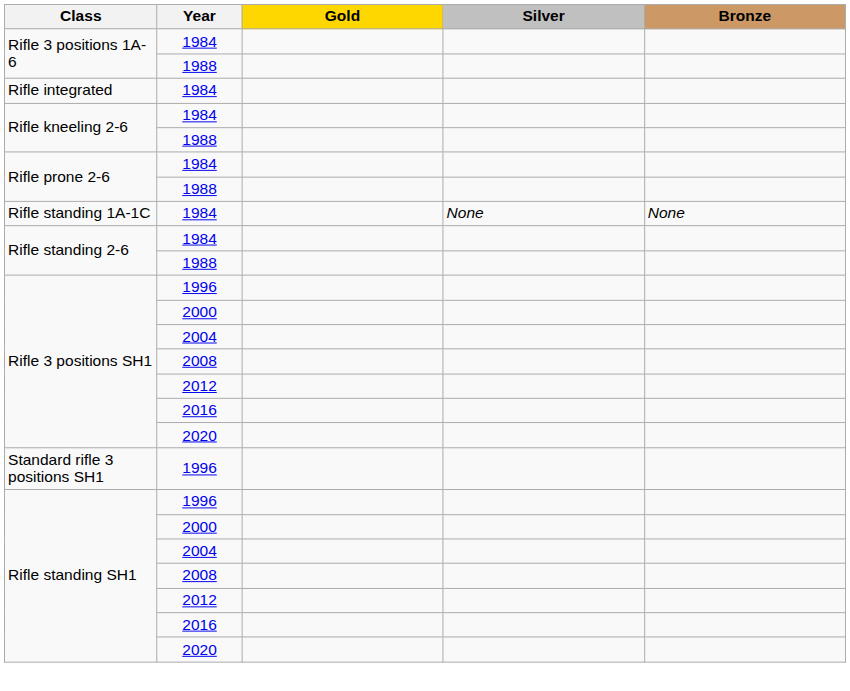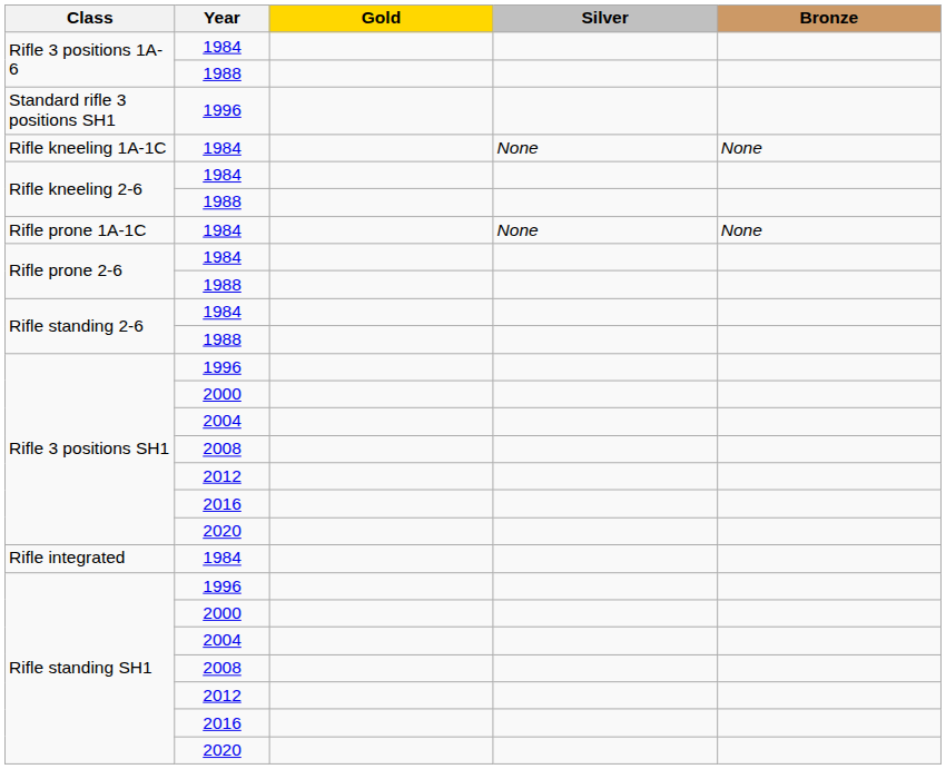 <table class="wikitable">
 <tr>
 <th width=150>Class</th>
 <th width=80>Year</th>
 <td align=center width=200 bgcolor=gold><strong>Gold</strong></td>
 <td align=center width=200 bgcolor=silver><strong>Silver</strong></td>
 <td align=center width=200 bgcolor=cc9966><strong>Bronze</strong></td>
 </tr>
 <tr>
 <td rowspan=2>Rifle 3 positions 1A-6</td>
 <td align=center><a href='#'>1984</a></td>
 <td></td>
 <td></td>
 <td></td>
 </tr>
 <tr>
 <td align=center><a href='#'>1988</a></td>
 <td></td>
 <td></td>
 <td></td>
 </tr>
 <tr>
-<td>Rifle integrated</td>
-<td align=center><a href='#'>1984</a></td>
+<td>Standard rifle 3 positions SH1</td>
+<td align=center><a href='#'>1996</a></td>
 <td></td>
 <td></td>
 <td></td>
+</tr>
+<tr>
+<td>Rifle kneeling 1A-1C</td>
+<td align=center><a href='#'>1984</a></td>
+<td></td>
+<td><em>None</em></td>
+<td><em>None</em></td>
 </tr>
 <tr>
 <td rowspan=2>Rifle kneeling 2-6</td>
 <td align=center><a href='#'>1984</a></td>
 <td></td>
 <td></td>
 <td></td>
 </tr>
 <tr>
 <td align=center><a href='#'>1988</a></td>
 <td></td>
 <td></td>
 <td></td>
 </tr>
 <tr>
+<td>Rifle prone 1A-1C</td>
+<td align=center><a href='#'>1984</a></td>
+<td></td>
+<td><em>None</em></td>
+<td><em>None</em></td>
+</tr>
+<tr>
 <td rowspan=2>Rifle prone 2-6</td>
 <td align=center><a href='#'>1984</a></td>
 <td></td>
 <td></td>
 <td></td>
 </tr>
 <tr>
 <td align=center><a href='#'>1988</a></td>
 <td></td>
 <td></td>
 <td></td>
-</tr>
-<tr>
-<td>Rifle standing 1A-1C</td>
-<td align=center><a href='#'>1984</a></td>
-<td></td>
-<td><em>None</em></td>
-<td><em>None</em></td>
 </tr>
 <tr>
 <td rowspan=2>Rifle standing 2-6</td>
 <td align=center><a href='#'>1984</a></td>
 <td></td>
 <td></td>
 <td></td>
 </tr>
 <tr>
 <td align=center><a href='#'>1988</a></td>
 <td></td>
 <td></td>
 <td></td>
 </tr>
 <tr>
 <td rowspan=7>Rifle 3 positions SH1</td>
 <td align=center><a href='#'>1996</a></td>
 <td></td>
 <td></td>
 <td></td>
 </tr>
 <tr>
 <td align=center><a href='#'>2000</a></td>
 <td></td>
 <td></td>
 <td></td>
 </tr>
 <tr>
 <td align=center><a href='#'>2004</a></td>
 <td></td>
 <td></td>
 <td></td>
 </tr>
 <tr>
 <td align=center><a href='#'>2008</a></td>
 <td></td>
 <td></td>
 <td></td>
 </tr>
 <tr>
 <td align=center><a href='#'>2012</a></td>
 <td></td>
 <td></td>
 <td></td>
 </tr>
 <tr>
 <td align=center><a href='#'>2016</a></td>
 <td></td>
 <td></td>
 <td></td>
 </tr>
 <tr>
 <td align=center><a href='#'>2020</a></td>
 <td></td>
 <td></td>
 <td></td>
 </tr>
 <tr>
-<td>Standard rifle 3 positions SH1</td>
-<td align=center><a href='#'>1996</a></td>
+<td>Rifle integrated</td>
+<td align=center><a href='#'>1984</a></td>
 <td></td>
 <td></td>
 <td></td>
 </tr>
 <tr>
 <td rowspan=7>Rifle standing SH1</td>
 <td align=center><a href='#'>1996</a></td>
 <td></td>
 <td></td>
 <td></td>
 </tr>
 <tr>
 <td align=center><a href='#'>2000</a></td>
 <td></td>
 <td></td>
 <td></td>
 </tr>
 <tr>
 <td align=center><a href='#'>2004</a></td>
 <td></td>
 <td></td>
 <td></td>
 </tr>
 <tr>
 <td align=center><a href='#'>2008</a></td>
 <td></td>
 <td></td>
 <td></td>
 </tr>
 <tr>
 <td align=center><a href='#'>2012</a></td>
 <td></td>
 <td></td>
 <td></td>
 </tr>
 <tr>
 <td align=center><a href='#'>2016</a></td>
 <td></td>
 <td></td>
 <td></td>
 </tr>
 <tr>
 <td align=center><a href='#'>2020</a></td>
 <td></td>
 <td></td>
 <td></td>
 </tr>
 </table>
